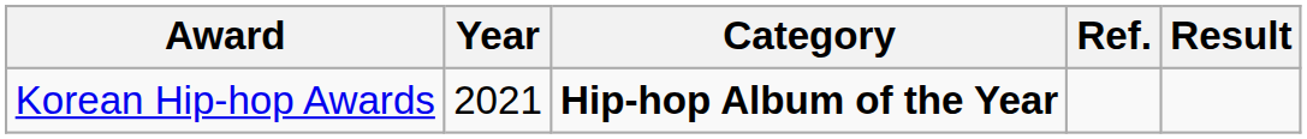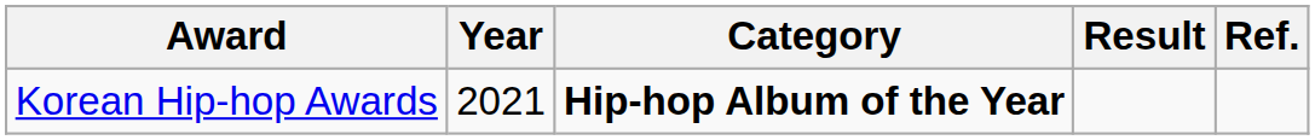 <table class="wikitable">
 <tr>
 <th>Award</th>
 <th>Year</th>
 <th>Category</th>
+<th>Result</th>
 <th>Ref.</th>
-<th>Result</th>
 </tr>
 <tr>
 <td><a href='#'>Korean Hip-hop Awards</a></td>
 <td>2021</td>
 <td><strong>Hip-hop Album of the Year</strong></td>
 <td></td>
 <td></td>
 </tr>
 </table>
